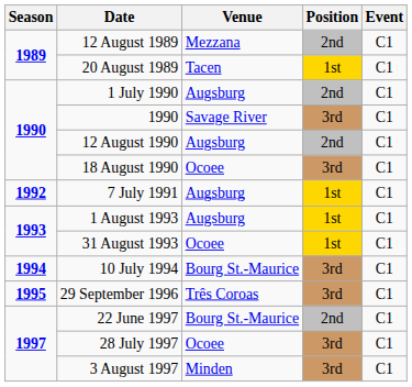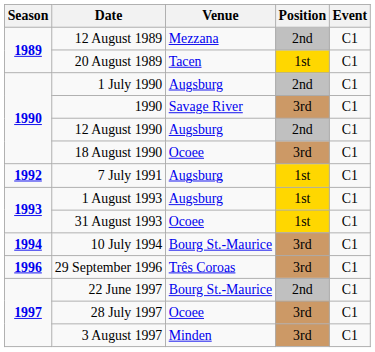 <table class="wikitable" style="text-align:center; font-size:95%;">
 <tr>
 <th>Season</th>
 <th>Date</th>
 <th>Venue</th>
 <th>Position</th>
 <th>Event</th>
 </tr>
 <tr>
 <td rowspan=2><strong><a href='#'>1989</a></strong></td>
 <td align=right>12 August 1989</td>
 <td align=left><a href='#'>Mezzana</a></td>
 <td bgcolor=silver>2nd</td>
 <td>C1</td>
 </tr>
 <tr>
 <td align=right>20 August 1989</td>
 <td align=left><a href='#'>Tacen</a></td>
 <td bgcolor=gold>1st</td>
 <td>C1</td>
 </tr>
 <tr>
 <td rowspan=4><strong><a href='#'>1990</a></strong></td>
 <td align=right>1 July 1990</td>
 <td align=left><a href='#'>Augsburg</a></td>
 <td bgcolor=silver>2nd</td>
 <td>C1</td>
 </tr>
 <tr>
 <td align=right>1990</td>
 <td align=left><a href='#'>Savage River</a></td>
 <td bgcolor=cc9966>3rd</td>
 <td>C1</td>
 </tr>
 <tr>
 <td align=right>12 August 1990</td>
 <td align=left><a href='#'>Augsburg</a></td>
 <td bgcolor=silver>2nd</td>
 <td>C1</td>
 </tr>
 <tr>
 <td align=right>18 August 1990</td>
 <td align=left><a href='#'>Ocoee</a></td>
 <td bgcolor=cc9966>3rd</td>
 <td>C1</td>
 </tr>
 <tr>
 <td><strong><a href='#'>1992</a></strong></td>
 <td align=right>7 July 1991</td>
 <td align=left><a href='#'>Augsburg</a></td>
 <td bgcolor=gold>1st</td>
 <td>C1</td>
 </tr>
 <tr>
 <td rowspan=2><strong><a href='#'>1993</a></strong></td>
 <td align=right>1 August 1993</td>
 <td align=left><a href='#'>Augsburg</a></td>
 <td bgcolor=gold>1st</td>
 <td>C1</td>
 </tr>
 <tr>
 <td align=right>31 August 1993</td>
 <td align=left><a href='#'>Ocoee</a></td>
 <td bgcolor=gold>1st</td>
 <td>C1</td>
 </tr>
 <tr>
 <td><strong><a href='#'>1994</a></strong></td>
 <td align=right>10 July 1994</td>
 <td align=left><a href='#'>Bourg St.-Maurice</a></td>
 <td bgcolor=cc9966>3rd</td>
 <td>C1</td>
 </tr>
 <tr>
-<td><strong><a href='#'>1995</a></strong></td>
+<td><strong><a href='#'>1996</a></strong></td>
 <td align=right>29 September 1996</td>
 <td align=left><a href='#'>Três Coroas</a></td>
 <td bgcolor=cc9966>3rd</td>
 <td>C1</td>
 </tr>
 <tr>
 <td rowspan=3><strong><a href='#'>1997</a></strong></td>
 <td align=right>22 June 1997</td>
 <td align=left><a href='#'>Bourg St.-Maurice</a></td>
 <td bgcolor=silver>2nd</td>
 <td>C1</td>
 </tr>
 <tr>
 <td align=right>28 July 1997</td>
 <td align=left><a href='#'>Ocoee</a></td>
 <td bgcolor=cc9966>3rd</td>
 <td>C1</td>
 </tr>
 <tr>
 <td align=right>3 August 1997</td>
 <td align=left><a href='#'>Minden</a></td>
 <td bgcolor=cc9966>3rd</td>
 <td>C1</td>
 </tr>
 </table>
